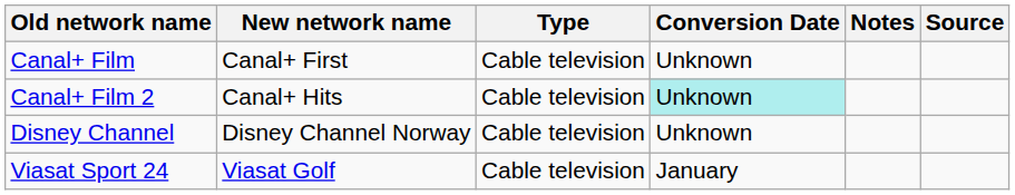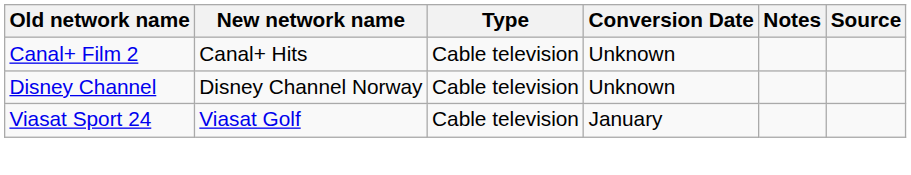 <table class="wikitable">
 <tr>
 <th>Old network name</th>
 <th>New network name</th>
 <th>Type</th>
 <th>Conversion Date</th>
 <th>Notes</th>
 <th>Source</th>
 </tr>
 <tr>
-<td><a href='#'>Canal+ Film</a></td>
-<td>Canal+ First</td>
-<td>Cable television</td>
-<td>Unknown</td>
-<td></td>
-<td></td>
-</tr>
-<tr>
 <td><a href='#'>Canal+ Film 2</a></td>
 <td>Canal+ Hits</td>
 <td>Cable television</td>
-<td style="background: paleturquoise;">Unknown</td>
+<td>Unknown</td>
 <td></td>
 <td></td>
 </tr>
 <tr>
 <td><a href='#'>Disney Channel</a></td>
 <td>Disney Channel Norway</td>
 <td>Cable television</td>
 <td>Unknown</td>
 <td></td>
 <td></td>
 </tr>
 <tr>
 <td><a href='#'>Viasat Sport 24</a></td>
 <td><a href='#'>Viasat Golf</a></td>
 <td>Cable television</td>
 <td>January</td>
 <td></td>
 <td></td>
 </tr>
 </table>
